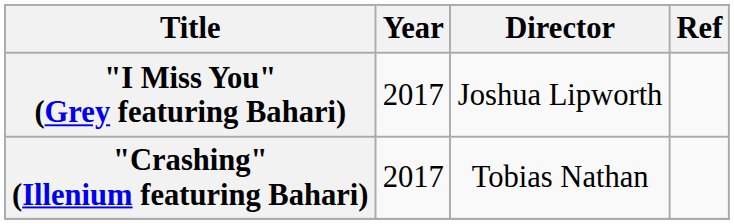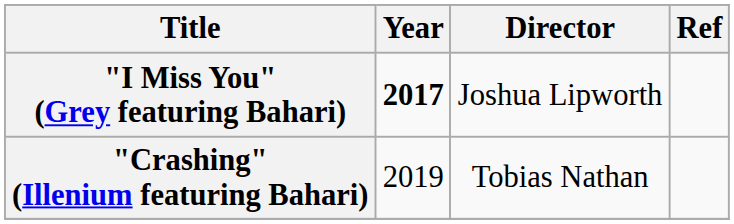 <table class="wikitable plainrowheaders" style="text-align:center;">
 <tr>
 <th scope="col">Title</th>
 <th scope="col">Year</th>
 <th scope="col">Director</th>
 <th scope="col">Ref</th>
 </tr>
 <tr>
 <th scope="row">"I Miss You"<br><span>(<a href='#'>Grey</a> featuring Bahari)</span></th>
-<td rowspan="1">2017</td>
+<td rowspan="1"><strong>2017</strong></td>
 <td>Joshua Lipworth</td>
 <td></td>
 </tr>
 <tr>
 <th scope="row">"Crashing"<br><span>(<a href='#'>Illenium</a> featuring Bahari)</span></th>
-<td rowspan="1">2017</td>
+<td rowspan="1">2019</td>
 <td>Tobias Nathan</td>
 <td></td>
 </tr>
 <tr>
 </tr>
 </table>
